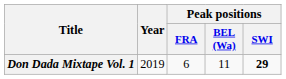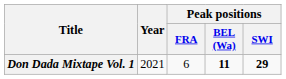 <table class="wikitable plainrowheaders" style="text-align:center">
 <tr>
 <th scope="col" rowspan="2">Title</th>
 <th scope="col" rowspan="2">Year</th>
 <th scope="col" colspan="4">Peak positions</th>
 </tr>
 <tr>
 <th scope="col" style="width:3em;font-size:90%;"><a href='#'>FRA</a><br></th>
 <th scope="col" style="width:3em;font-size:90%;"><a href='#'>BEL <br>(Wa)</a><br></th>
 <th scope="col" style="width:3em;font-size:90%;"><a href='#'>SWI</a><br></th>
 </tr>
 <tr>
 <th scope="row"><em>Don Dada Mixtape Vol. 1</em></th>
-<td>2019</td>
+<td>2021</td>
 <td>6</td>
-<td>11</td>
+<td><strong>11</strong></td>
 <td><strong>29</strong></td>
 </tr>
 </table>
